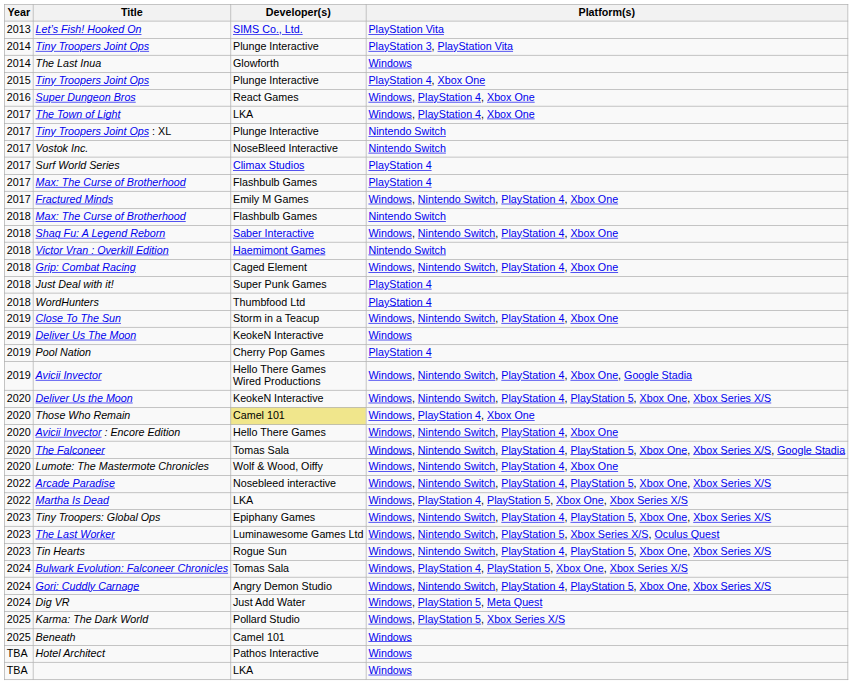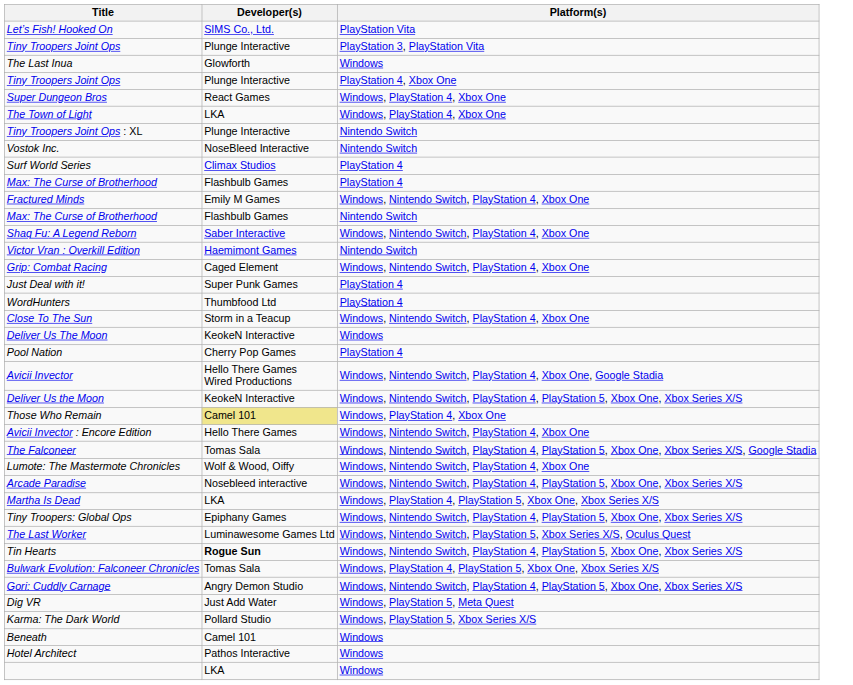 <table class="wikitable">
 <tr>
-<th>Year</th>
 <th>Title</th>
 <th>Developer(s)</th>
 <th>Platform(s)</th>
 </tr>
 <tr>
-<td>2013</td>
 <td><a href='#'><em>Let’s Fish! Hooked On</em></a></td>
 <td><a href='#'>SIMS Co., Ltd.</a></td>
 <td><a href='#'>PlayStation Vita</a></td>
 </tr>
 <tr>
-<td>2014</td>
 <td><a href='#'><em>Tiny Troopers Joint Ops</em></a></td>
 <td>Plunge Interactive</td>
 <td><a href='#'>PlayStation 3</a>, <a href='#'>PlayStation Vita</a></td>
 </tr>
 <tr>
-<td>2014</td>
 <td><em>The Last Inua</em></td>
 <td>Glowforth</td>
 <td><a href='#'>Windows</a></td>
 </tr>
 <tr>
-<td>2015</td>
 <td><a href='#'><em>Tiny Troopers Joint Ops</em></a></td>
 <td>Plunge Interactive</td>
 <td><a href='#'>PlayStation 4</a>, <a href='#'>Xbox One</a></td>
 </tr>
 <tr>
-<td>2016</td>
 <td><em><a href='#'>Super Dungeon Bros</a></em></td>
 <td>React Games</td>
 <td><a href='#'>Windows</a>, <a href='#'>PlayStation 4</a>, <a href='#'>Xbox One</a></td>
 </tr>
 <tr>
-<td>2017</td>
 <td><em><a href='#'>The Town of Light</a></em></td>
 <td>LKA</td>
 <td><a href='#'>Windows</a>, <a href='#'>PlayStation 4</a>, <a href='#'>Xbox One</a></td>
 </tr>
 <tr>
-<td>2017</td>
 <td><a href='#'><em>Tiny Troopers Joint Ops</em></a> : XL</td>
 <td>Plunge Interactive</td>
 <td><a href='#'>Nintendo Switch</a></td>
 </tr>
 <tr>
-<td>2017</td>
 <td><em>Vostok Inc.</em></td>
 <td>NoseBleed Interactive</td>
 <td><a href='#'>Nintendo Switch</a></td>
 </tr>
 <tr>
-<td>2017</td>
 <td><em>Surf World Series</em></td>
 <td><a href='#'>Climax Studios</a></td>
 <td><a href='#'>PlayStation 4</a></td>
 </tr>
 <tr>
-<td>2017</td>
 <td><em><a href='#'>Max: The Curse of Brotherhood</a></em></td>
 <td>Flashbulb Games</td>
 <td><a href='#'>PlayStation 4</a></td>
 </tr>
 <tr>
-<td>2017</td>
 <td><em><a href='#'>Fractured Minds</a></em></td>
 <td>Emily M Games</td>
 <td><a href='#'>Windows</a>, <a href='#'>Nintendo Switch</a>, <a href='#'>PlayStation 4</a>, <a href='#'>Xbox One</a></td>
 </tr>
 <tr>
-<td>2018</td>
 <td><em><a href='#'>Max: The Curse of Brotherhood</a></em></td>
 <td>Flashbulb Games</td>
 <td><a href='#'>Nintendo Switch</a></td>
 </tr>
 <tr>
-<td>2018</td>
 <td><em><a href='#'>Shaq Fu: A Legend Reborn</a></em></td>
 <td><a href='#'>Saber Interactive</a></td>
 <td><a href='#'>Windows</a>, <a href='#'>Nintendo Switch</a>, <a href='#'>PlayStation 4</a>, <a href='#'>Xbox One</a></td>
 </tr>
 <tr>
-<td>2018</td>
 <td><em><a href='#'>Victor Vran : Overkill Edition</a></em></td>
 <td><a href='#'>Haemimont Games</a></td>
 <td><a href='#'>Nintendo Switch</a></td>
 </tr>
 <tr>
-<td>2018</td>
 <td><em><a href='#'>Grip: Combat Racing</a></em></td>
 <td>Caged Element</td>
 <td><a href='#'>Windows</a>, <a href='#'>Nintendo Switch</a>, <a href='#'>PlayStation 4</a>, <a href='#'>Xbox One</a></td>
 </tr>
 <tr>
-<td>2018</td>
 <td><em>Just Deal with it!</em></td>
 <td>Super Punk Games</td>
 <td><a href='#'>PlayStation 4</a></td>
 </tr>
 <tr>
-<td>2018</td>
 <td><em>WordHunters</em></td>
 <td>Thumbfood Ltd</td>
 <td><a href='#'>PlayStation 4</a></td>
 </tr>
 <tr>
-<td>2019</td>
 <td><a href='#'><em>Close To The Sun</em></a></td>
 <td>Storm in a Teacup</td>
 <td><a href='#'>Windows</a>, <a href='#'>Nintendo Switch</a>, <a href='#'>PlayStation 4</a>, <a href='#'>Xbox One</a></td>
 </tr>
 <tr>
-<td>2019</td>
 <td><em><a href='#'>Deliver Us The Moon</a></em></td>
 <td>KeokeN Interactive</td>
 <td><a href='#'>Windows</a></td>
 </tr>
 <tr>
-<td>2019</td>
 <td><em>Pool Nation</em></td>
 <td>Cherry Pop Games</td>
 <td><a href='#'>PlayStation 4</a></td>
 </tr>
 <tr>
-<td>2019</td>
 <td><em><a href='#'>Avicii Invector</a></em></td>
 <td>Hello There Games<br>Wired Productions</td>
 <td><a href='#'>Windows</a>, <a href='#'>Nintendo Switch</a>, <a href='#'>PlayStation 4</a>, <a href='#'>Xbox One</a>, <a href='#'>Google Stadia</a></td>
 </tr>
 <tr>
-<td>2020</td>
 <td><em><a href='#'>Deliver Us the Moon</a></em></td>
 <td>KeokeN Interactive</td>
 <td><a href='#'>Windows</a>, <a href='#'>Nintendo Switch</a>, <a href='#'>PlayStation 4</a>, <a href='#'>PlayStation 5</a>, <a href='#'>Xbox One</a>, <a href='#'>Xbox Series X/S</a></td>
 </tr>
 <tr>
-<td>2020</td>
 <td><em>Those Who Remain</em></td>
 <td style="background: khaki;">Camel 101</td>
 <td><a href='#'>Windows</a>, <a href='#'>PlayStation 4</a>, <a href='#'>Xbox One</a></td>
 </tr>
 <tr>
-<td>2020</td>
 <td><em><a href='#'>Avicii Invector</a> : Encore Edition</em></td>
 <td>Hello There Games</td>
 <td><a href='#'>Windows</a>, <a href='#'>Nintendo Switch</a>, <a href='#'>PlayStation 4</a>, <a href='#'>Xbox One</a></td>
 </tr>
 <tr>
-<td>2020</td>
 <td><em><a href='#'>The Falconeer</a></em></td>
 <td>Tomas Sala</td>
 <td><a href='#'>Windows</a>, <a href='#'>Nintendo Switch</a>, <a href='#'>PlayStation 4</a>, <a href='#'>PlayStation 5</a>, <a href='#'>Xbox One</a>, <a href='#'>Xbox Series X/S</a>, <a href='#'>Google Stadia</a></td>
 </tr>
 <tr>
-<td>2020</td>
 <td><em>Lumote: The Mastermote Chronicles</em></td>
 <td>Wolf & Wood, Oiffy</td>
 <td><a href='#'>Windows</a>, <a href='#'>Nintendo Switch</a>, <a href='#'>PlayStation 4</a>, <a href='#'>Xbox One</a></td>
 </tr>
 <tr>
-<td>2022</td>
 <td><em><a href='#'>Arcade Paradise</a></em></td>
 <td>Nosebleed interactive</td>
 <td><a href='#'>Windows</a>, <a href='#'>Nintendo Switch</a>, <a href='#'>PlayStation 4</a>, <a href='#'>PlayStation 5</a>, <a href='#'>Xbox One</a>, <a href='#'>Xbox Series X/S</a></td>
 </tr>
 <tr>
-<td>2022</td>
 <td><em><a href='#'>Martha Is Dead</a></em></td>
 <td>LKA</td>
 <td><a href='#'>Windows</a>, <a href='#'>PlayStation 4</a>, <a href='#'>PlayStation 5</a>, <a href='#'>Xbox One</a>, <a href='#'>Xbox Series X/S</a></td>
 </tr>
 <tr>
-<td>2023</td>
 <td><em>Tiny Troopers: Global Ops</em></td>
 <td>Epiphany Games</td>
 <td><a href='#'>Windows</a>, <a href='#'>Nintendo Switch</a>, <a href='#'>PlayStation 4</a>, <a href='#'>PlayStation 5</a>, <a href='#'>Xbox One</a>, <a href='#'>Xbox Series X/S</a></td>
 </tr>
 <tr>
-<td>2023</td>
 <td><em><a href='#'>The Last Worker</a></em></td>
 <td>Luminawesome Games Ltd</td>
 <td><a href='#'>Windows</a>, <a href='#'>Nintendo Switch</a>, <a href='#'>PlayStation 5</a>, <a href='#'>Xbox Series X/S</a>, <a href='#'>Oculus Quest</a></td>
 </tr>
 <tr>
-<td>2023</td>
 <td><em>Tin Hearts</em></td>
-<td>Rogue Sun</td>
+<td><strong>Rogue Sun</strong></td>
 <td><a href='#'>Windows</a>, <a href='#'>Nintendo Switch</a>, <a href='#'>PlayStation 4</a>, <a href='#'>PlayStation 5</a>, <a href='#'>Xbox One</a>, <a href='#'>Xbox Series X/S</a></td>
 </tr>
 <tr>
-<td>2024</td>
 <td><em><a href='#'>Bulwark Evolution: Falconeer Chronicles</a></em></td>
 <td>Tomas Sala</td>
 <td><a href='#'>Windows</a>, <a href='#'>PlayStation 4</a>, <a href='#'>PlayStation 5</a>, <a href='#'>Xbox One</a>, <a href='#'>Xbox Series X/S</a></td>
 </tr>
 <tr>
-<td>2024</td>
 <td><em><a href='#'>Gori: Cuddly Carnage</a></em></td>
 <td>Angry Demon Studio</td>
 <td><a href='#'>Windows</a>, <a href='#'>Nintendo Switch</a>, <a href='#'>PlayStation 4</a>, <a href='#'>PlayStation 5</a>, <a href='#'>Xbox One</a>, <a href='#'>Xbox Series X/S</a></td>
 </tr>
 <tr>
-<td>2024</td>
 <td><em>Dig VR</em></td>
 <td>Just Add Water</td>
 <td><a href='#'>Windows</a>, <a href='#'>PlayStation 5</a>, <a href='#'>Meta Quest</a></td>
 </tr>
 <tr>
-<td>2025</td>
 <td><em>Karma: The Dark World</em></td>
 <td>Pollard Studio</td>
 <td><a href='#'>Windows</a>, <a href='#'>PlayStation 5</a>, <a href='#'>Xbox Series X/S</a></td>
 </tr>
 <tr>
-<td>2025</td>
 <td><em>Beneath</em></td>
 <td>Camel 101</td>
 <td><a href='#'>Windows</a></td>
 </tr>
 <tr>
-<td>TBA</td>
 <td><em>Hotel Architect</em></td>
 <td>Pathos Interactive</td>
 <td><a href='#'>Windows</a></td>
 </tr>
 <tr>
-<td>TBA</td>
 <td></td>
 <td>LKA</td>
 <td><a href='#'>Windows</a></td>
 </tr>
 </table>
